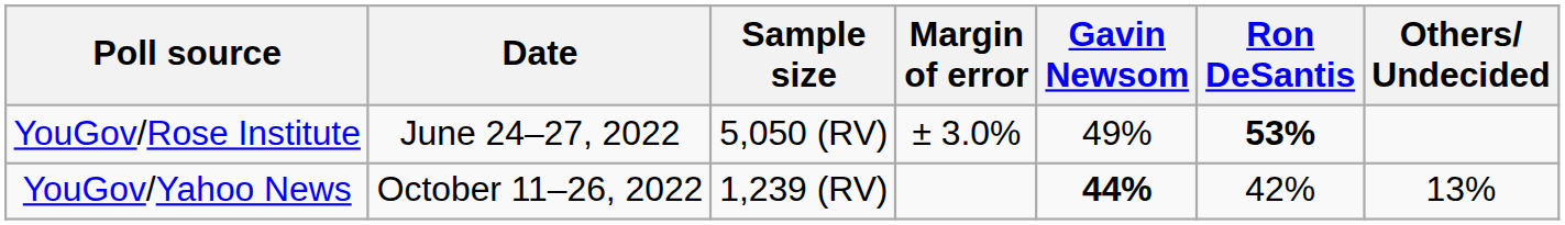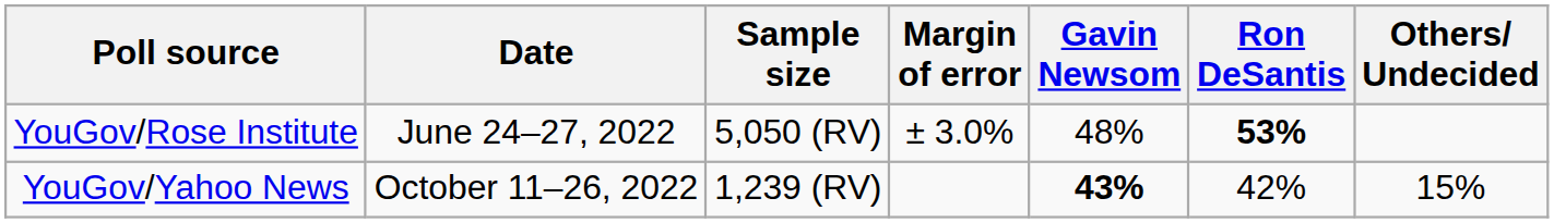 <table class="wikitable sortable mw-datatable" style="text-align:center;font-size:90%;line-height:17px">
 <tr>
 <th>Poll source</th>
 <th>Date</th>
 <th>Sample<br>size</th>
 <th>Margin<br>of error</th>
 <th class="unsortable"><a href='#'>Gavin<br>Newsom</a><br><small></small></th>
 <th class="unsortable"><a href='#'>Ron<br>DeSantis</a><br><small></small></th>
 <th class="unsortable">Others/<br>Undecided</th>
 </tr>
 <tr>
 <td><a href='#'>YouGov</a>/<a href='#'>Rose Institute</a></td>
 <td data-sort-value="2022-06-27">June 24–27, 2022</td>
 <td>5,050 (RV)</td>
 <td>± 3.0%</td>
-<td>49%</td>
+<td>48%</td>
 <td><strong>53%</strong></td>
 <td></td>
 </tr>
 <tr>
 <td><a href='#'>YouGov</a>/<a href='#'>Yahoo News</a></td>
 <td data-sort-value="2022-10-26">October 11–26, 2022</td>
 <td>1,239 (RV)</td>
 <td></td>
-<td><strong>44%</strong></td>
+<td><strong>43%</strong></td>
 <td>42%</td>
-<td>13%</td>
+<td>15%</td>
 </tr>
 </table>
